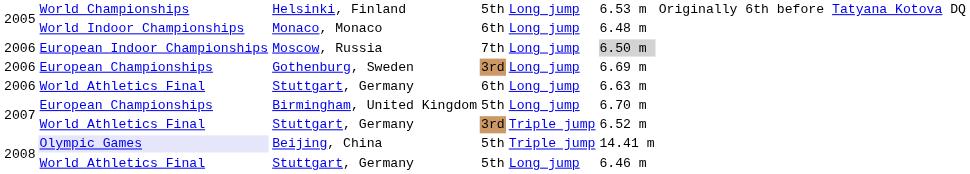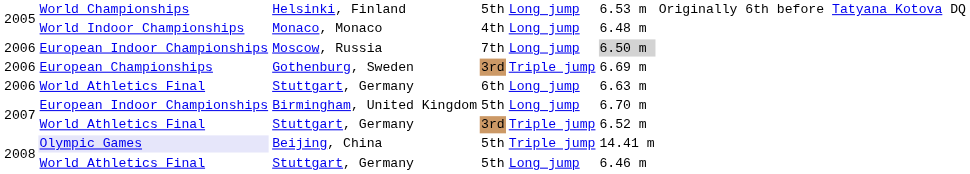 <table>
 <tr>
 <td rowspan=2>2005</td>
 <td><a href='#'>World Championships</a></td>
 <td><a href='#'>Helsinki</a>, Finland</td>
 <td>5th</td>
 <td><a href='#'>Long jump</a></td>
 <td>6.53 m</td>
 <td>Originally 6th before <a href='#'>Tatyana Kotova</a> DQ</td>
 </tr>
 <tr>
 <td><a href='#'>World Indoor Championships</a></td>
 <td><a href='#'>Monaco</a>, Monaco</td>
-<td>6th</td>
+<td>4th</td>
 <td><a href='#'>Long jump</a></td>
 <td>6.48 m</td>
 </tr>
 <tr>
 <td>2006</td>
 <td><a href='#'>European Indoor Championships</a></td>
 <td><a href='#'>Moscow</a>, Russia</td>
 <td>7th</td>
 <td><a href='#'>Long jump</a></td>
 <td style="background: lightgrey;">6.50 m</td>
 </tr>
 <tr>
 <td>2006</td>
 <td><a href='#'>European Championships</a></td>
 <td><a href='#'>Gothenburg</a>, Sweden</td>
 <td bgcolor=CC9966>3rd</td>
-<td><a href='#'>Long jump</a></td>
+<td><a href='#'>Triple jump</a></td>
 <td>6.69 m</td>
 </tr>
 <tr>
 <td>2006</td>
 <td><a href='#'>World Athletics Final</a></td>
 <td><a href='#'>Stuttgart</a>, Germany</td>
 <td>6th</td>
 <td><a href='#'>Long jump</a></td>
 <td>6.63 m</td>
 </tr>
 <tr>
 <td rowspan=2>2007</td>
-<td><a href='#'>European Championships</a></td>
+<td><a href='#'>European Indoor Championships</a></td>
 <td><a href='#'>Birmingham</a>, United Kingdom</td>
 <td>5th</td>
 <td><a href='#'>Long jump</a></td>
 <td>6.70 m</td>
 <td></td>
 </tr>
 <tr>
 <td><a href='#'>World Athletics Final</a></td>
 <td><a href='#'>Stuttgart</a>, Germany</td>
 <td bgcolor=cc9966>3rd</td>
 <td><a href='#'>Triple jump</a></td>
 <td>6.52 m</td>
 </tr>
 <tr>
 <td rowspan=2>2008</td>
 <td style="background: lavender;"><a href='#'>Olympic Games</a></td>
 <td><a href='#'>Beijing</a>, China</td>
 <td>5th</td>
 <td><a href='#'>Triple jump</a></td>
 <td>14.41 m</td>
 </tr>
 <tr>
 <td><a href='#'>World Athletics Final</a></td>
 <td><a href='#'>Stuttgart</a>, Germany</td>
 <td>5th</td>
 <td><a href='#'>Long jump</a></td>
 <td>6.46 m</td>
 </tr>
 </table>
